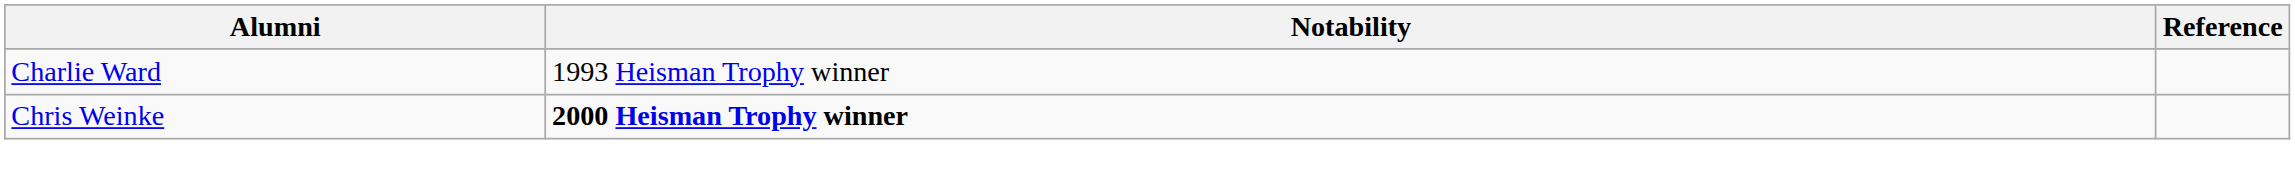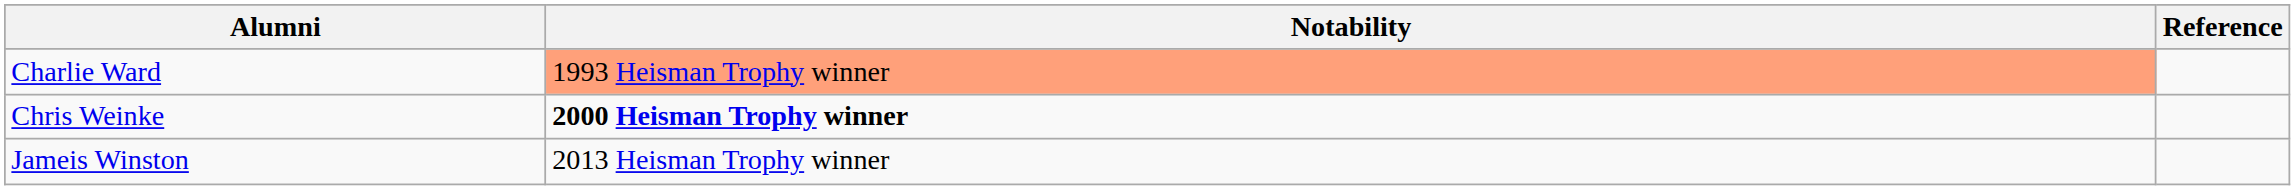 <table class="wikitable" style="width:82%">
 <tr valign="top">
 <th style="width:25%;">Alumni</th>
 <th style="width:75%;">Notability</th>
 <th style="width:*;" class="unsortable">Reference</th>
 </tr>
 <tr valign="top">
 <td><a href='#'>Charlie Ward</a></td>
-<td>1993 <a href='#'>Heisman Trophy</a> winner</td>
+<td style="background: lightsalmon;">1993 <a href='#'>Heisman Trophy</a> winner</td>
 <td></td>
 </tr>
 <tr valign="top">
 <td><a href='#'>Chris Weinke</a></td>
 <td><strong>2000 <a href='#'>Heisman Trophy</a> winner</strong></td>
 <td></td>
 </tr>
+<tr valign="top">
+<td><a href='#'>Jameis Winston</a></td>
+<td>2013 <a href='#'>Heisman Trophy</a> winner</td>
+<td></td>
+</tr>
 </table>
